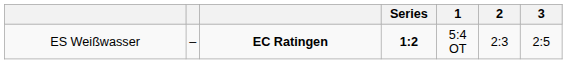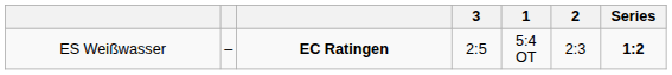 <table class="wikitable" width="80%">
 <tr style="background-color:#c0c0c0;">
 <th style="width:32.5%;"></th>
 <th style="width:2.5%;"></th>
 <th style="width:32.5%;"></th>
-<th style="width:10%;">Series</th>
+<th style="width:7.5%;">3</th>
 <th style="width:7.5%;">1</th>
 <th style="width:7.5%;">2</th>
-<th style="width:7.5%;">3</th>
+<th style="width:10%;">Series</th>
 </tr>
 <tr align="center">
 <td>ES Weißwasser</td>
 <td>–</td>
 <td><strong>EC Ratingen</strong></td>
-<td><strong>1:2</strong></td>
+<td>2:5</td>
 <td>5:4 OT</td>
 <td>2:3</td>
-<td>2:5</td>
+<td><strong>1:2</strong></td>
 </tr>
 </table>
